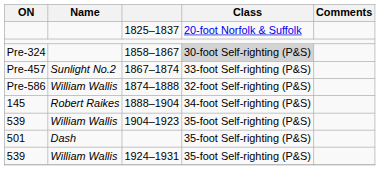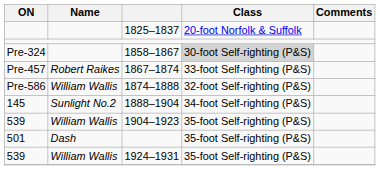 <table class="wikitable">
 <tr>
 <th>ON</th>
 <th>Name</th>
 <th></th>
 <th>Class</th>
 <th>Comments</th>
 </tr>
 <tr>
 <td></td>
 <td></td>
 <td>1825–1837</td>
 <td><a href='#'>20-foot Norfolk & Suffolk</a></td>
 <td></td>
 </tr>
 <tr>
 <td colspan=6 style=" text-align: center;"></td>
 </tr>
 <tr>
 <td>Pre-324</td>
 <td></td>
 <td>1858–1867</td>
 <td style="background: lightgrey;">30-foot Self-righting (P&S)</td>
 <td></td>
 </tr>
 <tr>
 <td>Pre-457</td>
-<td><em>Sunlight No.2</em></td>
+<td><em>Robert Raikes</em></td>
 <td>1867–1874</td>
 <td>33-foot Self-righting (P&S)</td>
 <td></td>
 </tr>
 <tr>
 <td>Pre-586</td>
 <td><em>William Wallis</em></td>
 <td>1874–1888</td>
 <td>32-foot Self-righting (P&S)</td>
 <td></td>
 </tr>
 <tr>
 <td>145</td>
-<td><em>Robert Raikes</em></td>
+<td><em>Sunlight No.2</em></td>
 <td>1888–1904</td>
 <td>34-foot Self-righting (P&S)</td>
 <td></td>
 </tr>
 <tr>
 <td>539</td>
 <td><em>William Wallis</em></td>
 <td>1904–1923</td>
 <td>35-foot Self-righting (P&S)</td>
 <td></td>
 </tr>
 <tr>
 <td>501</td>
 <td><em>Dash</em></td>
 <td></td>
 <td>35-foot Self-righting (P&S)</td>
 <td></td>
 </tr>
 <tr>
 <td>539</td>
 <td><em>William Wallis</em></td>
 <td>1924–1931</td>
 <td>35-foot Self-righting (P&S)</td>
 <td></td>
 </tr>
 <tr>
 </tr>
 </table>
